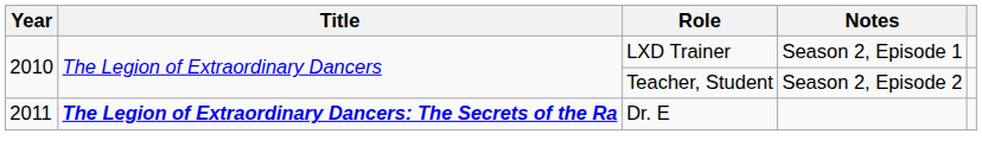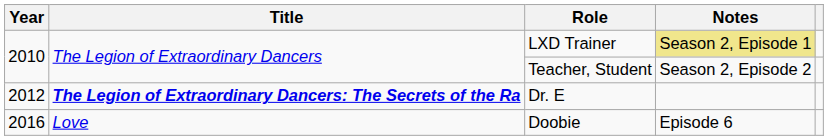 <table class="wikitable sortable">
 <tr>
 <th>Year</th>
 <th>Title</th>
 <th>Role</th>
 <th class="unsortable">Notes</th>
 <th class="unsortable"></th>
 </tr>
 <tr>
 <td rowspan=2>2010</td>
 <td rowspan=2><em><a href='#'>The Legion of Extraordinary Dancers</a></em></td>
 <td>LXD Trainer</td>
-<td>Season 2, Episode 1</td>
+<td style="background: khaki;">Season 2, Episode 1</td>
 <td></td>
 </tr>
 <tr>
 <td>Teacher, Student</td>
 <td>Season 2, Episode 2</td>
 <td></td>
 </tr>
 <tr>
-<td>2011</td>
+<td>2012</td>
 <td><strong><em><a href='#'>The Legion of Extraordinary Dancers: The Secrets of the Ra</a></em></strong></td>
 <td>Dr. E</td>
 <td></td>
 <td></td>
 </tr>
+<tr>
+<td>2016</td>
+<td><em><a href='#'>Love</a></em></td>
+<td>Doobie</td>
+<td>Episode 6</td>
+<td></td>
+</tr>
 </table>
